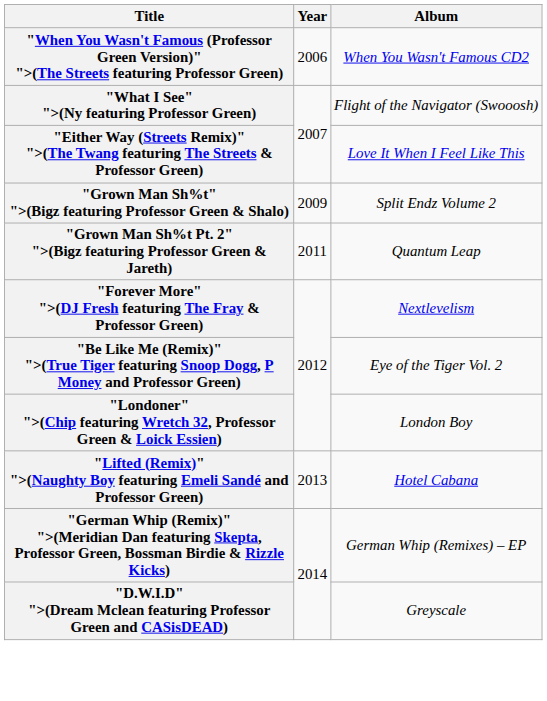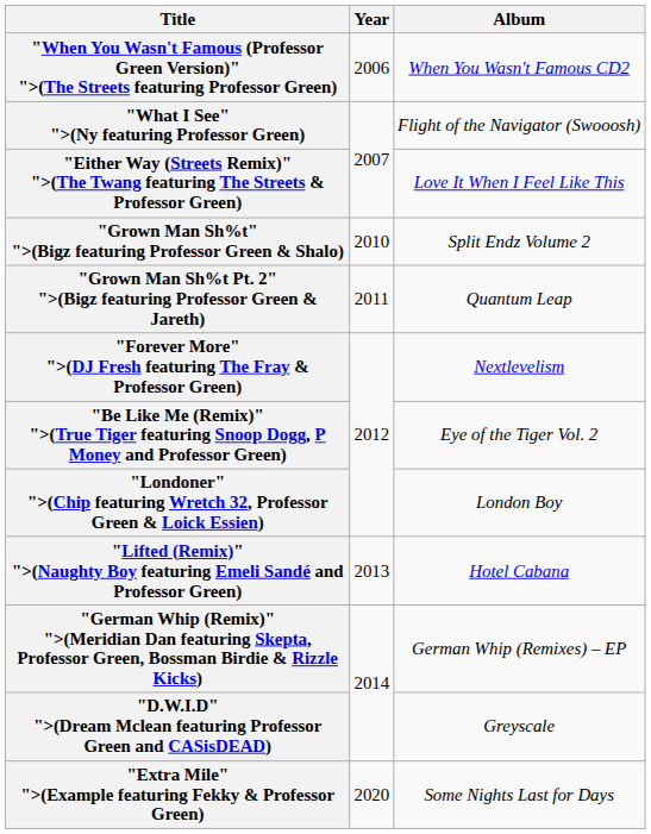 <table class="wikitable plainrowheaders" style="text-align:center;" border="1">
 <tr>
 <th scope="col" style="width:19em;">Title</th>
 <th scope="col" style="width:1em;">Year</th>
 <th scope="col">Album</th>
 </tr>
 <tr>
 <th scope="row">"<a href='#'>When You Wasn't Famous</a> (Professor Green Version)"<br><span>">(<a href='#'>The Streets</a> featuring Professor Green)</span></th>
 <td>2006</td>
 <td><em><a href='#'>When You Wasn't Famous CD2</a></em></td>
 </tr>
 <tr>
 <th scope="row">"What I See"<br><span>">(Ny featuring Professor Green)</span></th>
 <td rowspan="2">2007</td>
 <td><em>Flight of the Navigator (Swooosh)</em></td>
 </tr>
 <tr>
 <th scope="row">"Either Way (<a href='#'>Streets</a> Remix)"<br><span>">(<a href='#'>The Twang</a> featuring <a href='#'>The Streets</a> & Professor Green)</span></th>
 <td><em><a href='#'>Love It When I Feel Like This</a></em></td>
 </tr>
 <tr>
 <th scope="row">"Grown Man Sh%t"<br><span>">(Bigz featuring Professor Green & Shalo)</span></th>
-<td>2009</td>
+<td>2010</td>
 <td><em>Split Endz Volume 2</em></td>
 </tr>
 <tr>
 <th scope="row">"Grown Man Sh%t Pt. 2"<br><span>">(Bigz featuring Professor Green & Jareth)</span></th>
 <td>2011</td>
 <td><em>Quantum Leap</em></td>
 </tr>
 <tr>
 <th scope="row">"Forever More"<br><span>">(<a href='#'>DJ Fresh</a> featuring <a href='#'>The Fray</a> & Professor Green)</span></th>
 <td rowspan="3">2012</td>
 <td><em><a href='#'>Nextlevelism</a></em></td>
 </tr>
 <tr>
 <th scope="row">"Be Like Me (Remix)"<br><span>">(<a href='#'>True Tiger</a> featuring <a href='#'>Snoop Dogg</a>, <a href='#'>P Money</a> and Professor Green)</span></th>
 <td><em>Eye of the Tiger Vol. 2</em></td>
 </tr>
 <tr>
 <th scope="row">"Londoner"<br><span>">(<a href='#'>Chip</a> featuring <a href='#'>Wretch 32</a>, Professor Green & <a href='#'>Loick Essien</a>)</span></th>
 <td><em>London Boy</em></td>
 </tr>
 <tr>
 <th scope="row">"<a href='#'>Lifted (Remix)</a>"<br><span>">(<a href='#'>Naughty Boy</a> featuring <a href='#'>Emeli Sandé</a> and Professor Green)</span></th>
 <td>2013</td>
 <td><em><a href='#'>Hotel Cabana</a></em></td>
 </tr>
 <tr>
 <th scope="row">"German Whip (Remix)"<br><span>">(Meridian Dan featuring <a href='#'>Skepta</a>, Professor Green, Bossman Birdie & <a href='#'>Rizzle Kicks</a>)</span></th>
 <td rowspan="2">2014</td>
 <td><em>German Whip (Remixes) – EP</em></td>
 </tr>
 <tr>
 <th scope="row">"D.W.I.D"<br><span>">(Dream Mclean featuring Professor Green and <a href='#'>CASisDEAD</a>)</span></th>
 <td><em>Greyscale</em></td>
 </tr>
+<tr>
+<th scope="row">"Extra Mile"<br><span>">(Example featuring Fekky & Professor Green)</span></th>
+<td>2020</td>
+<td><em>Some Nights Last for Days</em></td>
+</tr>
 </table>
